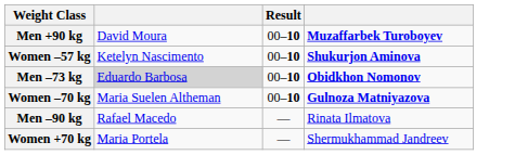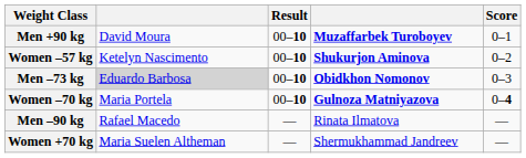 <table class="wikitable">
 <tr>
 <th>Weight Class</th>
 <th style="width: 200px;"></th>
 <th>Result</th>
 <th style="width: 200px;"></th>
+<th>Score</th>
 </tr>
 <tr>
 <th>Men +90 kg</th>
 <td><a href='#'>David Moura</a></td>
 <td align=center>00–<strong>10</strong></td>
 <td><strong><a href='#'>Muzaffarbek Turoboyev</a></strong></td>
+<td align=center>0–1</td>
 </tr>
 <tr>
 <th>Women –57 kg</th>
 <td><a href='#'>Ketelyn Nascimento</a></td>
 <td align=center>00–<strong>10</strong></td>
 <td><strong><a href='#'>Shukurjon Aminova</a></strong></td>
+<td align=center>0–2</td>
 </tr>
 <tr>
 <th>Men –73 kg</th>
 <td style="background: lightgrey;"><a href='#'>Eduardo Barbosa</a></td>
 <td align=center>00–<strong>10</strong></td>
 <td><strong><a href='#'>Obidkhon Nomonov</a></strong></td>
+<td align=center>0–3</td>
 </tr>
 <tr>
 <th>Women –70 kg</th>
-<td><a href='#'>Maria Suelen Altheman</a></td>
+<td><a href='#'>Maria Portela</a></td>
 <td align=center>00–<strong>10</strong></td>
 <td><strong><a href='#'>Gulnoza Matniyazova</a></strong></td>
+<td align=center>0–<strong>4</strong></td>
 </tr>
 <tr>
 <th>Men –90 kg</th>
 <td><a href='#'>Rafael Macedo</a></td>
 <td align=center>—</td>
 <td><a href='#'>Rinata Ilmatova</a></td>
+<td align=center>—</td>
 </tr>
 <tr>
 <th>Women +70 kg</th>
-<td><a href='#'>Maria Portela</a></td>
+<td><a href='#'>Maria Suelen Altheman</a></td>
 <td align=center>—</td>
 <td><a href='#'>Shermukhammad Jandreev</a></td>
+<td align=center>—</td>
 </tr>
 </table>
